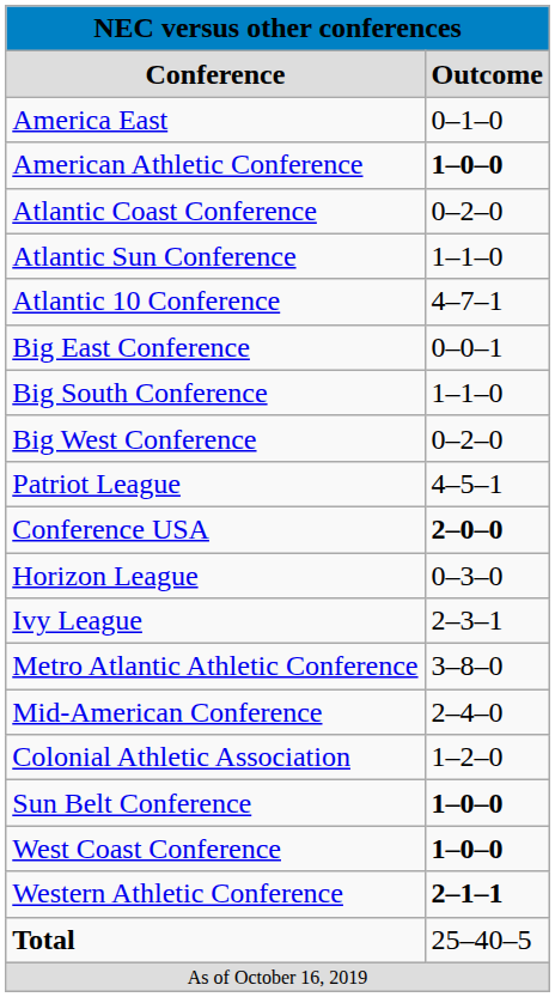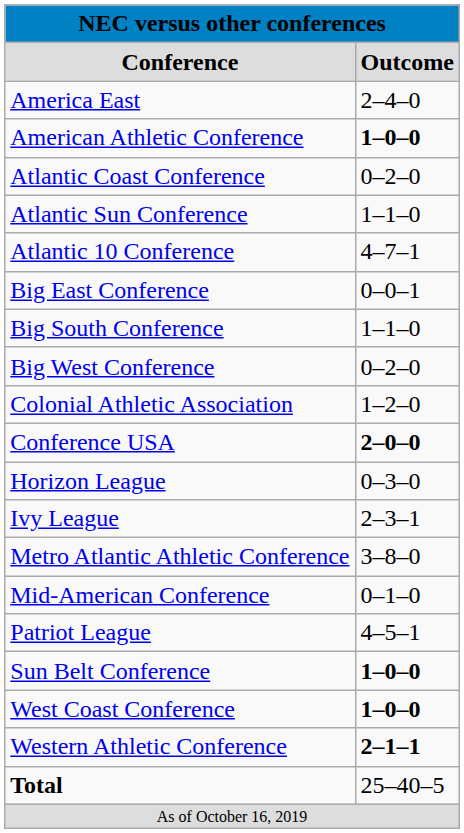 <table class="wikitable" style="white-space:nowrap; font-size:100%;">
 <tr>
 <td colspan="2" style="text-align:center; background:#0081C4;"><span><strong>NEC versus other conferences</strong></span></td>
 </tr>
 <tr>
 <th style="text-align:center; background:#ddd;">Conference</th>
 <th style="text-align:center; background:#ddd;">Outcome</th>
 </tr>
 <tr>
 <td><a href='#'>America East</a></td>
-<td>0–1–0</td>
+<td>2–4–0</td>
 </tr>
 <tr>
 <td><a href='#'>American Athletic Conference</a></td>
 <td><strong>1–0–0</strong></td>
 </tr>
 <tr>
 <td><a href='#'>Atlantic Coast Conference</a></td>
 <td>0–2–0</td>
 </tr>
 <tr>
 <td><a href='#'>Atlantic Sun Conference</a></td>
 <td>1–1–0</td>
 </tr>
 <tr>
 <td><a href='#'>Atlantic 10 Conference</a></td>
 <td>4–7–1</td>
 </tr>
 <tr>
 <td><a href='#'>Big East Conference</a></td>
 <td>0–0–1</td>
 </tr>
 <tr>
 <td><a href='#'>Big South Conference</a></td>
 <td>1–1–0</td>
 </tr>
 <tr>
 <td><a href='#'>Big West Conference</a></td>
 <td>0–2–0</td>
 </tr>
 <tr>
-<td><a href='#'>Patriot League</a></td>
-<td>4–5–1</td>
+<td><a href='#'>Colonial Athletic Association</a></td>
+<td>1–2–0</td>
 </tr>
 <tr>
 <td><a href='#'>Conference USA</a></td>
 <td><strong>2–0–0</strong></td>
 </tr>
 <tr>
 <td><a href='#'>Horizon League</a></td>
 <td>0–3–0</td>
 </tr>
 <tr>
 <td><a href='#'>Ivy League</a></td>
 <td>2–3–1</td>
 </tr>
 <tr>
 <td><a href='#'>Metro Atlantic Athletic Conference</a></td>
 <td>3–8–0</td>
 </tr>
 <tr>
 <td><a href='#'>Mid-American Conference</a></td>
-<td>2–4–0</td>
+<td>0–1–0</td>
 </tr>
 <tr>
-<td><a href='#'>Colonial Athletic Association</a></td>
-<td>1–2–0</td>
+<td><a href='#'>Patriot League</a></td>
+<td>4–5–1</td>
 </tr>
 <tr>
 <td><a href='#'>Sun Belt Conference</a></td>
 <td><strong>1–0–0</strong></td>
 </tr>
 <tr>
 <td><a href='#'>West Coast Conference</a></td>
 <td><strong>1–0–0</strong></td>
 </tr>
 <tr>
 <td><a href='#'>Western Athletic Conference</a></td>
 <td><strong>2–1–1</strong></td>
 </tr>
 <tr>
 <td><strong>Total</strong></td>
 <td>25–40–5</td>
 </tr>
 <tr>
 <td colspan="2"  style="font-size:8pt; text-align:center; background:#ddd;">As of October 16, 2019</td>
 </tr>
 </table>
